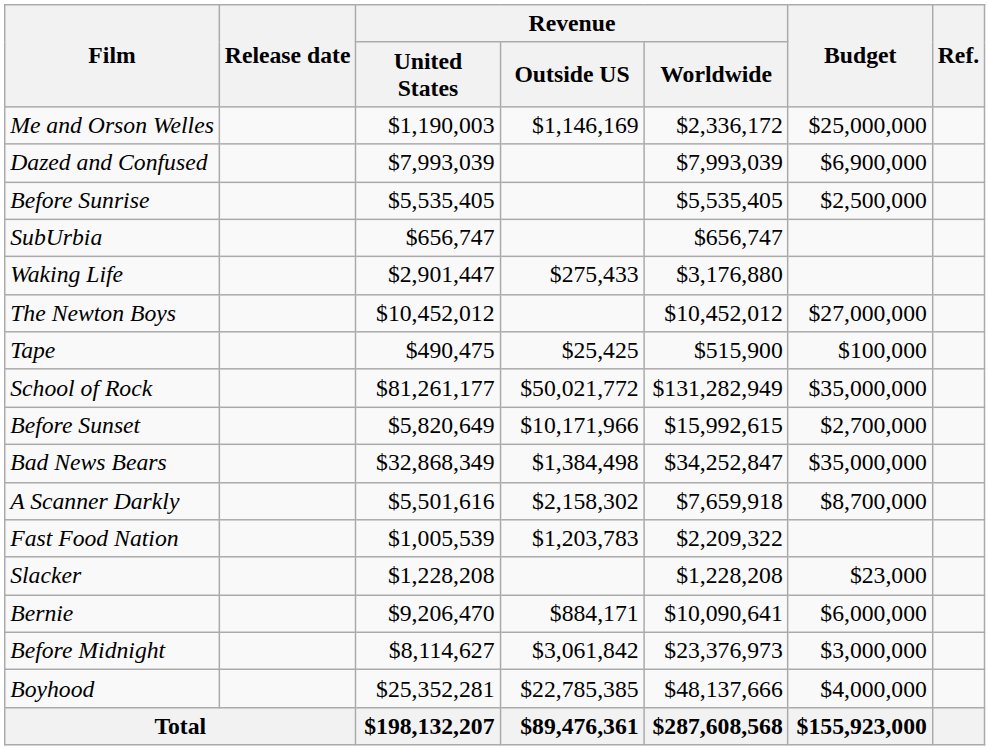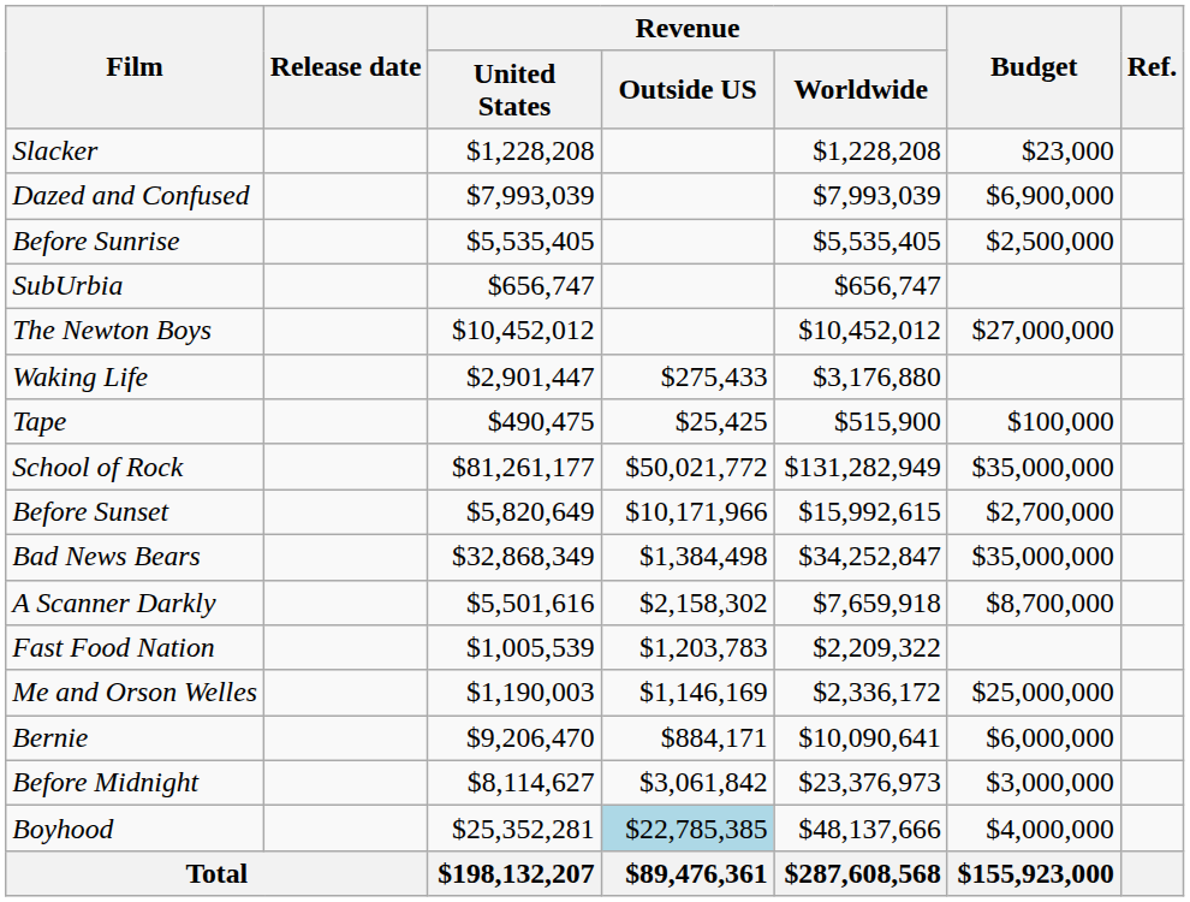 <table class="wikitable sortable" style="text-align:right">
 <tr>
 <th rowspan="2">Film</th>
 <th rowspan="2">Release date</th>
 <th colspan="3">Revenue</th>
 <th rowspan="2" style="width: 90px;">Budget</th>
 <th rowspan="2">Ref.</th>
 </tr>
 <tr>
 <th style="width: 90px;">United States</th>
 <th style="width: 90px;">Outside US</th>
 <th style="width: 90px;">Worldwide</th>
 </tr>
 <tr>
-<td style="text-align:left"><em>Me and Orson Welles</em></td>
-<td data-sort-value="2009-11-25"></td>
-<td>$1,190,003</td>
-<td>$1,146,169</td>
-<td>$2,336,172</td>
-<td>$25,000,000</td>
+<td style="text-align:left"><em>Slacker</em></td>
+<td data-sort-value="1990-07-27"></td>
+<td>$1,228,208</td>
+<td></td>
+<td>$1,228,208</td>
+<td>$23,000</td>
 <td style="text-align:center;"></td>
 </tr>
 <tr>
 <td style="text-align:left"><em>Dazed and Confused</em></td>
 <td data-sort-value="1993-09-24"></td>
 <td>$7,993,039</td>
 <td></td>
 <td>$7,993,039</td>
 <td>$6,900,000</td>
 <td style="text-align:center;"></td>
 </tr>
 <tr>
 <td style="text-align:left"><em>Before Sunrise</em></td>
 <td data-sort-value="1995-01-27"></td>
 <td>$5,535,405</td>
 <td></td>
 <td>$5,535,405</td>
 <td>$2,500,000</td>
 <td style="text-align:center;"></td>
 </tr>
 <tr>
 <td style="text-align:left"><em>SubUrbia</em></td>
 <td data-sort-value="1997-02-07"></td>
 <td>$656,747</td>
 <td></td>
 <td>$656,747</td>
 <td></td>
 <td style="text-align:center;"></td>
 </tr>
 <tr>
+<td style="text-align:left"><em>The Newton Boys</em></td>
+<td data-sort-value="1998-03-27"></td>
+<td>$10,452,012</td>
+<td></td>
+<td>$10,452,012</td>
+<td>$27,000,000</td>
+<td style="text-align:center;"></td>
+</tr>
+<tr>
 <td style="text-align:left"><em>Waking Life</em></td>
 <td data-sort-value="2001-10-19"></td>
 <td>$2,901,447</td>
 <td>$275,433</td>
 <td>$3,176,880</td>
 <td></td>
-<td style="text-align:center;"></td>
-</tr>
-<tr>
-<td style="text-align:left"><em>The Newton Boys</em></td>
-<td data-sort-value="1998-03-27"></td>
-<td>$10,452,012</td>
-<td></td>
-<td>$10,452,012</td>
-<td>$27,000,000</td>
 <td style="text-align:center;"></td>
 </tr>
 <tr>
 <td style="text-align:left"><em>Tape</em></td>
 <td data-sort-value="2001-11-02"></td>
 <td>$490,475</td>
 <td>$25,425</td>
 <td>$515,900</td>
 <td>$100,000</td>
 <td style="text-align:center;"></td>
 </tr>
 <tr>
 <td style="text-align:left"><em>School of Rock</em></td>
 <td data-sort-value="2003-10-03"></td>
 <td>$81,261,177</td>
 <td>$50,021,772</td>
 <td>$131,282,949</td>
 <td>$35,000,000</td>
 <td style="text-align:center;"></td>
 </tr>
 <tr>
 <td style="text-align:left"><em>Before Sunset</em></td>
 <td data-sort-value="2004-07-02"></td>
 <td>$5,820,649</td>
 <td>$10,171,966</td>
 <td>$15,992,615</td>
 <td>$2,700,000</td>
 <td style="text-align:center;"></td>
 </tr>
 <tr>
 <td style="text-align:left"><em>Bad News Bears</em></td>
 <td data-sort-value="2005-07-22"></td>
 <td>$32,868,349</td>
 <td>$1,384,498</td>
 <td>$34,252,847</td>
 <td>$35,000,000</td>
 <td style="text-align:center;"></td>
 </tr>
 <tr>
 <td style="text-align:left"><em>A Scanner Darkly</em></td>
 <td data-sort-value="2006-07-07"></td>
 <td>$5,501,616</td>
 <td>$2,158,302</td>
 <td>$7,659,918</td>
 <td>$8,700,000</td>
 <td style="text-align:center;"></td>
 </tr>
 <tr>
 <td style="text-align:left"><em>Fast Food Nation</em></td>
 <td data-sort-value="2006-11-17"></td>
 <td>$1,005,539</td>
 <td>$1,203,783</td>
 <td>$2,209,322</td>
 <td></td>
 <td style="text-align:center;"></td>
 </tr>
 <tr>
-<td style="text-align:left"><em>Slacker</em></td>
-<td data-sort-value="1990-07-27"></td>
-<td>$1,228,208</td>
-<td></td>
-<td>$1,228,208</td>
-<td>$23,000</td>
+<td style="text-align:left"><em>Me and Orson Welles</em></td>
+<td data-sort-value="2009-11-25"></td>
+<td>$1,190,003</td>
+<td>$1,146,169</td>
+<td>$2,336,172</td>
+<td>$25,000,000</td>
 <td style="text-align:center;"></td>
 </tr>
 <tr>
 <td style="text-align:left"><em>Bernie</em></td>
 <td data-sort-value="2012-04-27"></td>
 <td>$9,206,470</td>
 <td>$884,171</td>
 <td>$10,090,641</td>
 <td>$6,000,000</td>
 <td style="text-align:center;"></td>
 </tr>
 <tr>
 <td style="text-align:left"><em>Before Midnight</em></td>
 <td data-sort-value="2013-05-24"></td>
 <td>$8,114,627</td>
 <td>$3,061,842</td>
 <td>$23,376,973</td>
 <td>$3,000,000</td>
 <td style="text-align:center;"></td>
 </tr>
 <tr>
 <td style="text-align:left"><em>Boyhood</em></td>
 <td data-sort-value="2014-07-11"></td>
 <td>$25,352,281</td>
-<td>$22,785,385</td>
+<td style="background: lightblue;">$22,785,385</td>
 <td>$48,137,666</td>
 <td>$4,000,000</td>
 <td style="text-align:center;"></td>
 </tr>
 <tr>
 <th colspan="2">Total</th>
 <th style="text-align:right;">$198,132,207</th>
 <th style="text-align:right;">$89,476,361</th>
 <th style="text-align:right;">$287,608,568</th>
 <th style="text-align:right;">$155,923,000</th>
 <th></th>
 </tr>
 </table>
